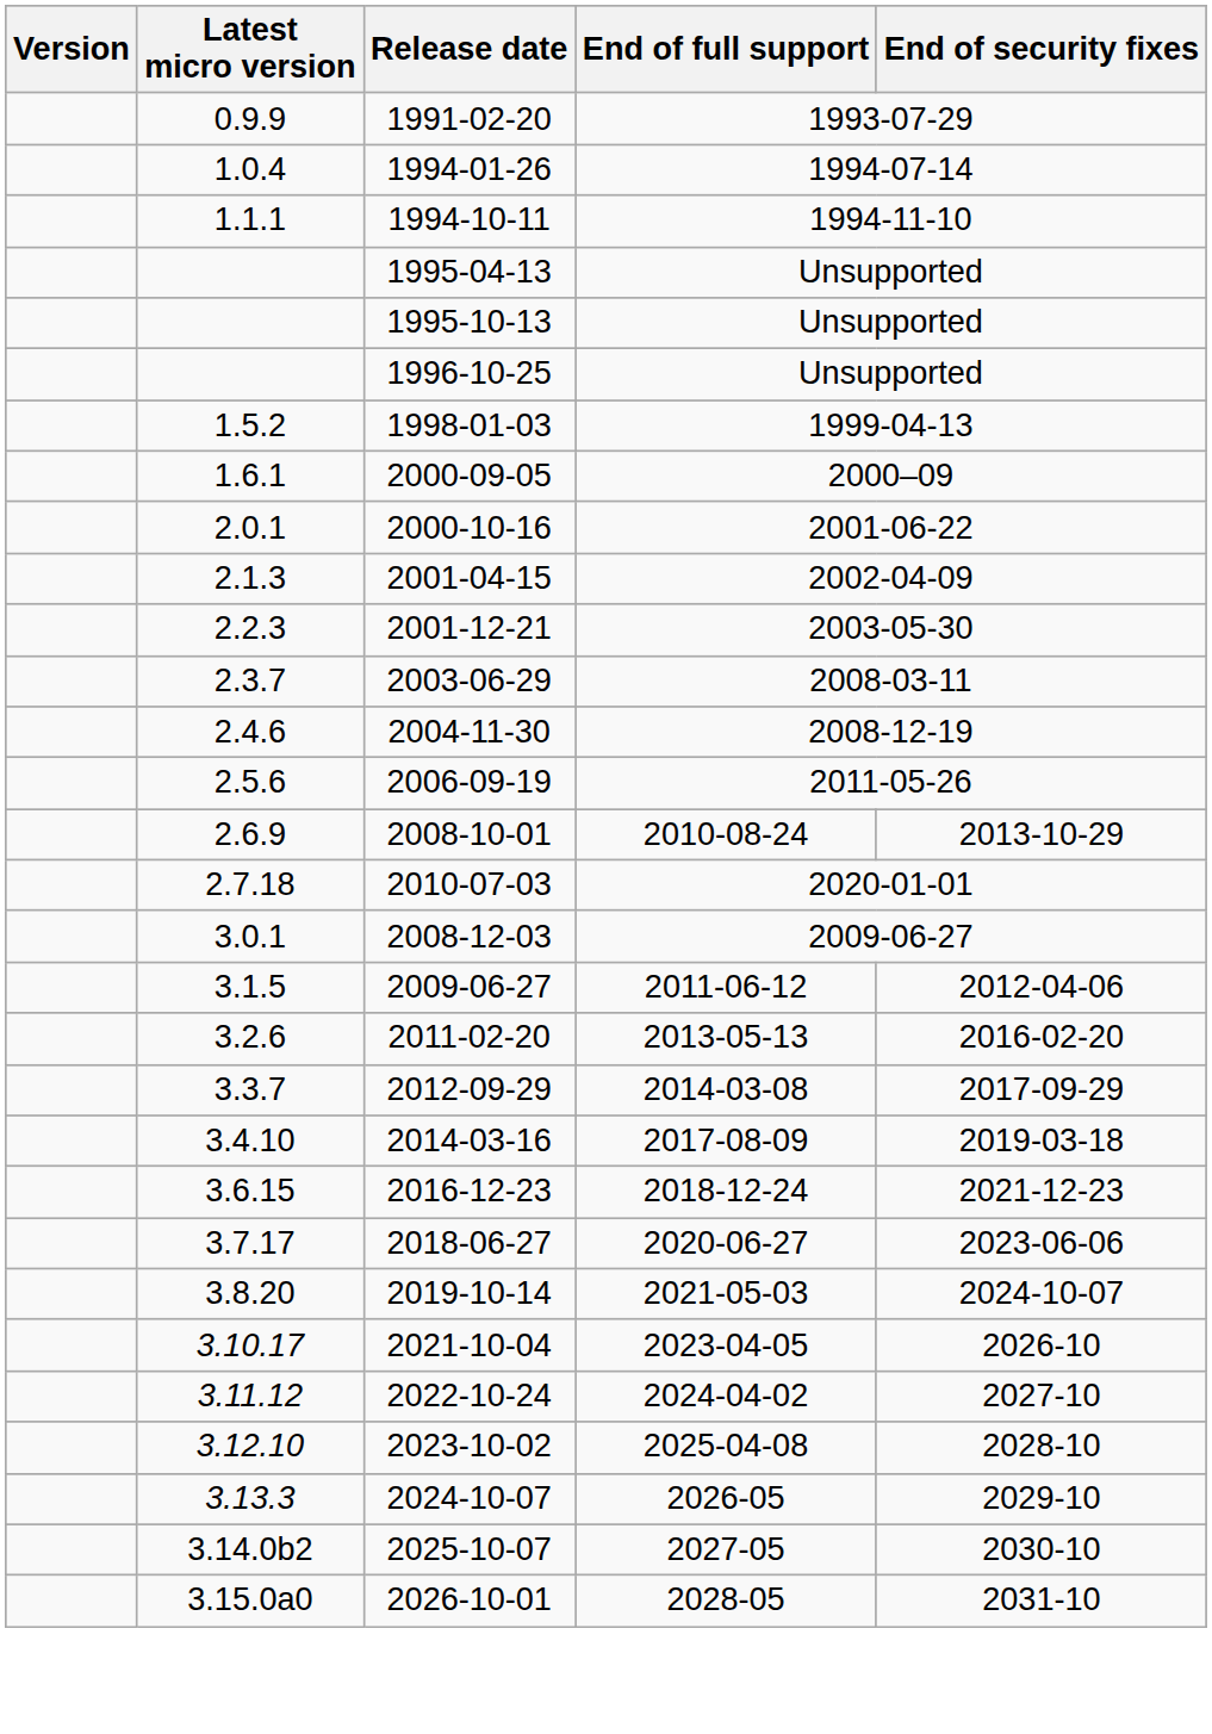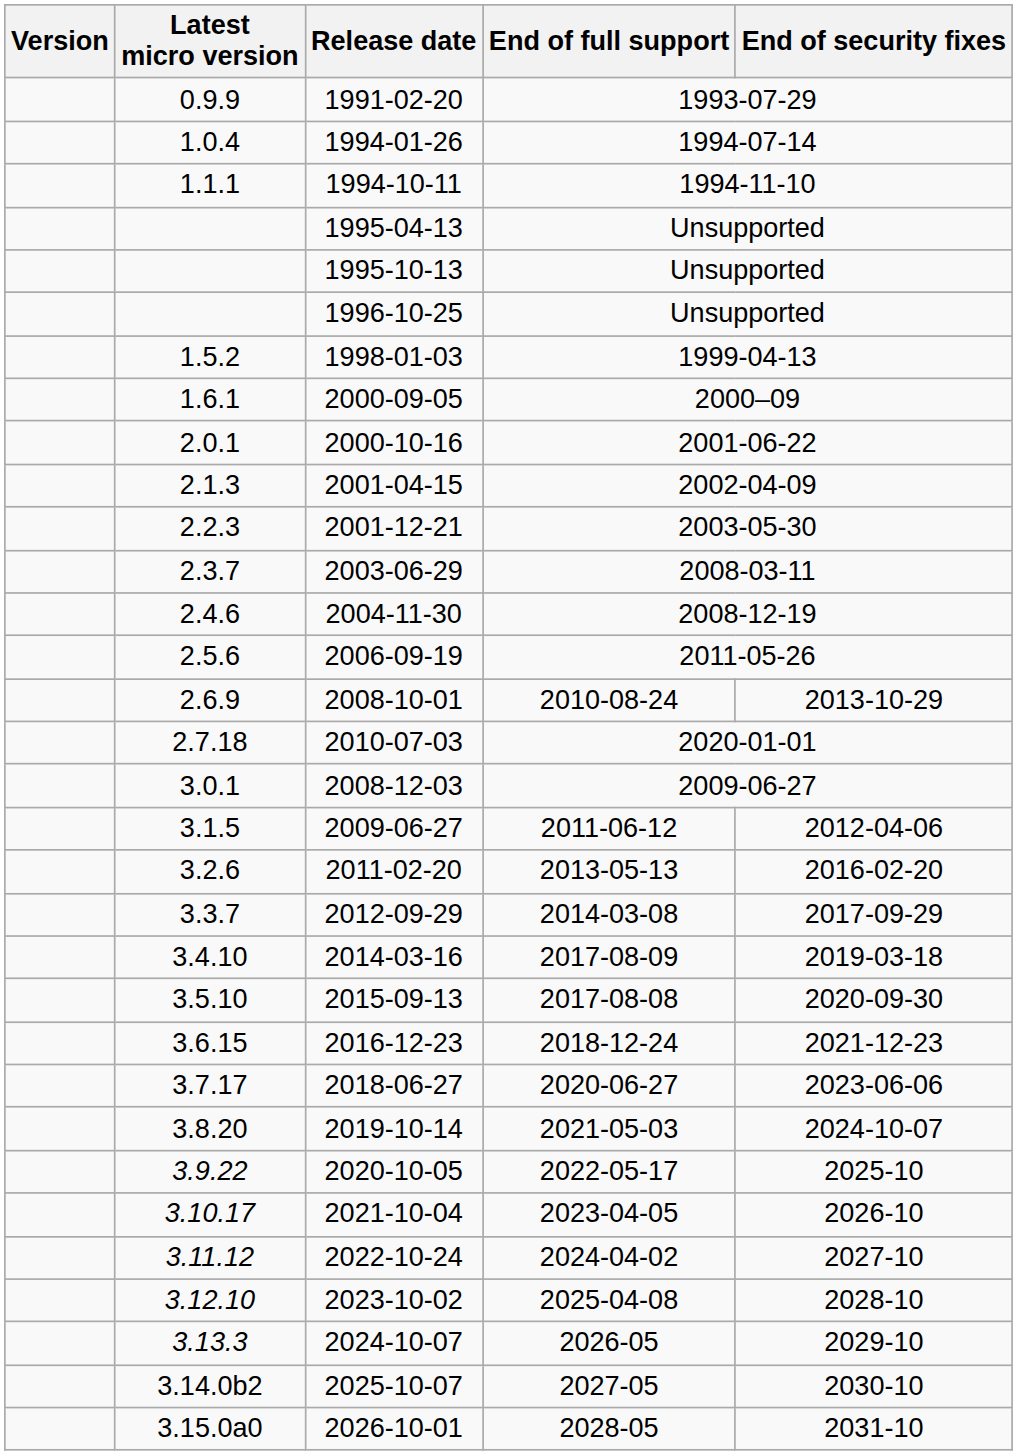 <table class="wikitable sortable" style="text-align:center;">
 <tr>
 <th>Version</th>
 <th>Latest<br> micro version</th>
 <th>Release date</th>
 <th>End of full support</th>
 <th>End of security fixes</th>
 </tr>
 <tr>
 <td></td>
 <td>0.9.9</td>
 <td>1991-02-20</td>
 <td colspan="2">1993-07-29</td>
 </tr>
 <tr>
 <td></td>
 <td>1.0.4</td>
 <td>1994-01-26</td>
 <td colspan="2">1994-07-14</td>
 </tr>
 <tr>
 <td></td>
 <td>1.1.1</td>
 <td>1994-10-11</td>
 <td colspan="2">1994-11-10</td>
 </tr>
 <tr>
 <td></td>
 <td></td>
 <td>1995-04-13</td>
 <td colspan="2">Unsupported</td>
 </tr>
 <tr>
 <td></td>
 <td></td>
 <td>1995-10-13</td>
 <td colspan="2">Unsupported</td>
 </tr>
 <tr>
 <td></td>
 <td></td>
 <td>1996-10-25</td>
 <td colspan="2">Unsupported</td>
 </tr>
 <tr>
 <td></td>
 <td>1.5.2</td>
 <td>1998-01-03</td>
 <td colspan="2">1999-04-13</td>
 </tr>
 <tr>
 <td></td>
 <td>1.6.1</td>
 <td>2000-09-05</td>
 <td colspan="2">2000–09</td>
 </tr>
 <tr>
 <td></td>
 <td>2.0.1</td>
 <td>2000-10-16</td>
 <td colspan="2">2001-06-22</td>
 </tr>
 <tr>
 <td></td>
 <td>2.1.3</td>
 <td>2001-04-15</td>
 <td colspan="2">2002-04-09</td>
 </tr>
 <tr>
 <td></td>
 <td>2.2.3</td>
 <td>2001-12-21</td>
 <td colspan="2">2003-05-30</td>
 </tr>
 <tr>
 <td></td>
 <td>2.3.7</td>
 <td>2003-06-29</td>
 <td colspan="2">2008-03-11</td>
 </tr>
 <tr>
 <td></td>
 <td>2.4.6</td>
 <td>2004-11-30</td>
 <td colspan="2">2008-12-19</td>
 </tr>
 <tr>
 <td></td>
 <td>2.5.6</td>
 <td>2006-09-19</td>
 <td colspan="2">2011-05-26</td>
 </tr>
 <tr>
 <td></td>
 <td>2.6.9</td>
 <td>2008-10-01</td>
 <td>2010-08-24</td>
 <td>2013-10-29</td>
 </tr>
 <tr>
 <td></td>
 <td>2.7.18</td>
 <td>2010-07-03</td>
 <td colspan="2">2020-01-01</td>
 </tr>
 <tr>
 <td></td>
 <td>3.0.1</td>
 <td>2008-12-03</td>
 <td colspan="2">2009-06-27</td>
 </tr>
 <tr>
 <td></td>
 <td>3.1.5</td>
 <td>2009-06-27</td>
 <td>2011-06-12</td>
 <td>2012-04-06</td>
 </tr>
 <tr>
 <td></td>
 <td>3.2.6</td>
 <td>2011-02-20</td>
 <td>2013-05-13</td>
 <td>2016-02-20</td>
 </tr>
 <tr>
 <td></td>
 <td>3.3.7</td>
 <td>2012-09-29</td>
 <td>2014-03-08</td>
 <td>2017-09-29</td>
 </tr>
 <tr>
 <td></td>
 <td>3.4.10</td>
 <td>2014-03-16</td>
 <td>2017-08-09</td>
 <td>2019-03-18</td>
 </tr>
 <tr>
 <td></td>
+<td>3.5.10</td>
+<td>2015-09-13</td>
+<td>2017-08-08</td>
+<td>2020-09-30</td>
+</tr>
+<tr>
+<td></td>
 <td>3.6.15</td>
 <td>2016-12-23</td>
 <td>2018-12-24</td>
 <td>2021-12-23</td>
 </tr>
 <tr>
 <td></td>
 <td>3.7.17</td>
 <td>2018-06-27</td>
 <td>2020-06-27</td>
 <td>2023-06-06</td>
 </tr>
 <tr>
 <td></td>
 <td>3.8.20</td>
 <td>2019-10-14</td>
 <td>2021-05-03</td>
 <td>2024-10-07</td>
+</tr>
+<tr>
+<td></td>
+<td><em>3.9.22</em></td>
+<td>2020-10-05</td>
+<td>2022-05-17</td>
+<td>2025-10</td>
 </tr>
 <tr>
 <td></td>
 <td><em>3.10.17</em></td>
 <td>2021-10-04</td>
 <td>2023-04-05</td>
 <td>2026-10</td>
 </tr>
 <tr>
 <td></td>
 <td><em>3.11.12</em></td>
 <td>2022-10-24</td>
 <td>2024-04-02</td>
 <td>2027-10</td>
 </tr>
 <tr>
 <td></td>
 <td><em>3.12.10</em></td>
 <td>2023-10-02</td>
 <td>2025-04-08</td>
 <td>2028-10</td>
 </tr>
 <tr>
 <td></td>
 <td><em>3.13.3</em></td>
 <td>2024-10-07</td>
 <td>2026-05</td>
 <td>2029-10</td>
 </tr>
 <tr>
 <td></td>
 <td>3.14.0b2</td>
 <td>2025-10-07</td>
 <td>2027-05</td>
 <td>2030-10</td>
 </tr>
 <tr>
 <td></td>
 <td>3.15.0a0</td>
 <td>2026-10-01</td>
 <td>2028-05</td>
 <td>2031-10</td>
 </tr>
 </table>
